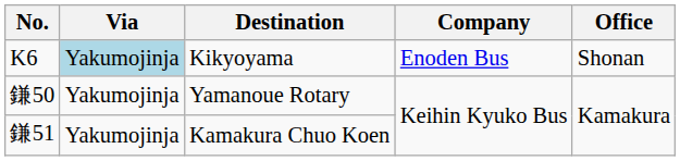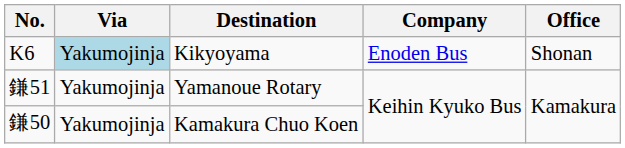 <table class="wikitable">
 <tr>
 <th>No.</th>
 <th>Via</th>
 <th>Destination</th>
 <th>Company</th>
 <th>Office</th>
 </tr>
 <tr>
 <td>K6</td>
 <td style="background: lightblue;">Yakumojinja</td>
 <td>Kikyoyama</td>
 <td rowspan="1"><a href='#'>Enoden Bus</a></td>
 <td rowspan="1">Shonan</td>
 </tr>
 <tr>
-<td>鎌50</td>
+<td>鎌51</td>
 <td>Yakumojinja</td>
 <td>Yamanoue Rotary</td>
 <td rowspan="2">Keihin Kyuko Bus</td>
 <td rowspan="2">Kamakura</td>
 </tr>
 <tr>
-<td>鎌51</td>
+<td>鎌50</td>
 <td>Yakumojinja</td>
 <td>Kamakura Chuo Koen</td>
 </tr>
 </table>
